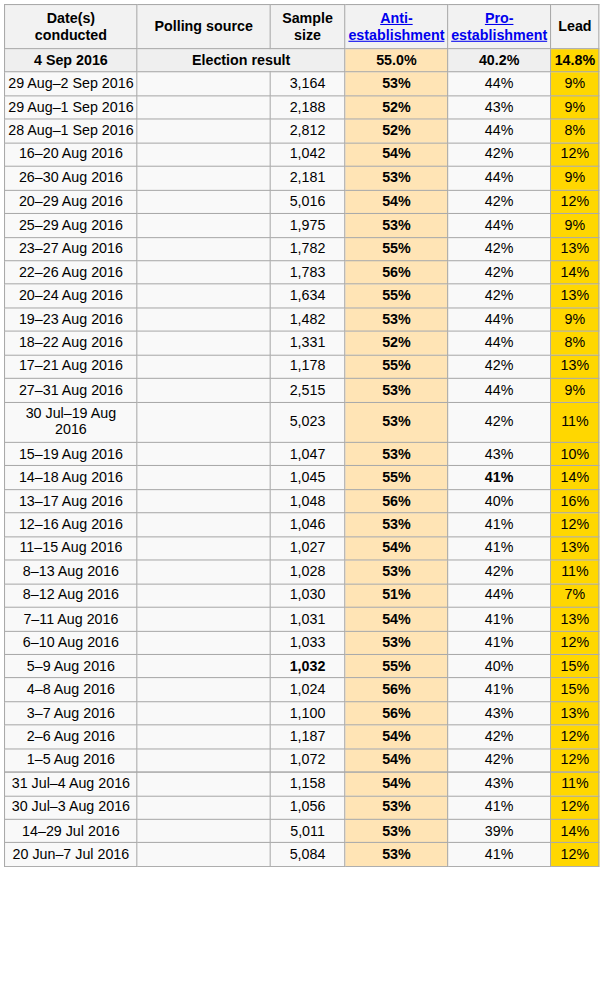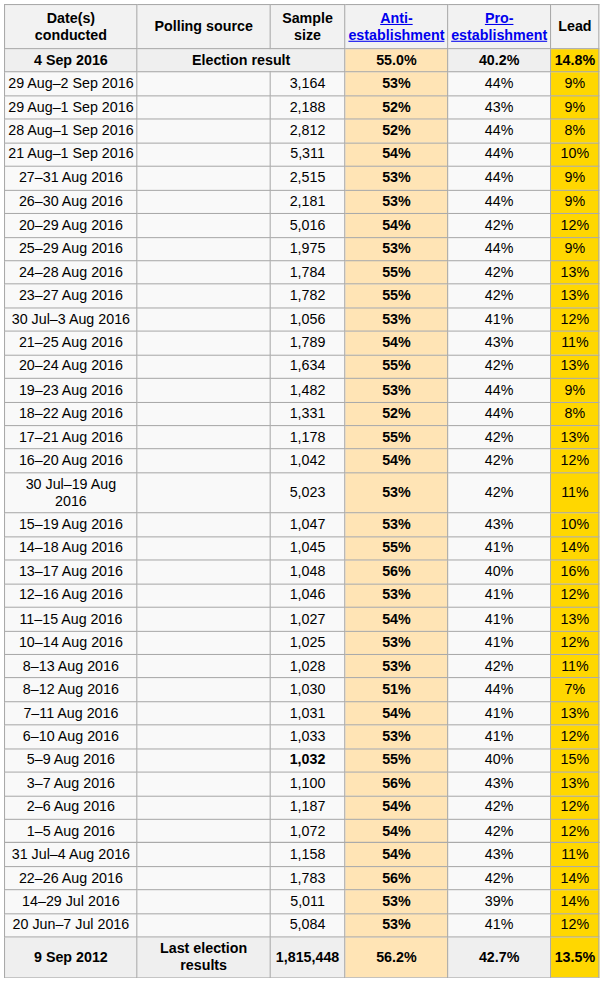 <table class="wikitable collapsible" style="text-align:center; font-size:85%; line-height:16px; margin-bottom:0">
 <tr style="height:42px; background:#e9e9e9;">
 <th style="width:120px;">Date(s)<br>conducted</th>
 <th style="width:120px;">Polling source</th>
 <th style="width:65px;">Sample size</th>
 <th style="width:90px;"><a href='#'>Anti-establishment</a></th>
 <th style="width:90px;"><a href='#'>Pro-establishment</a></th>
 <th style="width:40px;">Lead</th>
 </tr>
 <tr style="background:#EFEFEF; font-weight:bold;">
 <td><strong>4 Sep 2016</strong></td>
 <td colspan=2><strong>Election result</strong></td>
 <td style="background:Moccasin;"><strong>55.0%</strong></td>
 <td>40.2%</td>
 <td style="background:Gold; color:black;">14.8%</td>
 </tr>
 <tr>
 <td>29 Aug–2 Sep 2016</td>
 <td></td>
 <td>3,164</td>
 <td style="background:Moccasin;"><strong>53%</strong></td>
 <td>44%</td>
 <td style="background:Gold; color:black;">9%</td>
 </tr>
 <tr>
 <td>29 Aug–1 Sep 2016</td>
 <td></td>
 <td>2,188</td>
 <td style="background:Moccasin;"><strong>52%</strong></td>
 <td>43%</td>
 <td style="background:Gold; color:black;">9%</td>
 </tr>
 <tr>
 <td>28 Aug–1 Sep 2016</td>
 <td></td>
 <td>2,812</td>
 <td style="background:Moccasin;"><strong>52%</strong></td>
 <td>44%</td>
 <td style="background:Gold; color:black;">8%</td>
 </tr>
 <tr>
-<td>16–20 Aug 2016</td>
+<td>21 Aug–1 Sep 2016</td>
 <td></td>
-<td>1,042</td>
+<td>5,311</td>
 <td style="background:Moccasin;"><strong>54%</strong></td>
-<td>42%</td>
-<td style="background:Gold; color:black;">12%</td>
+<td>44%</td>
+<td style="background:Gold; color:black;">10%</td>
+</tr>
+<tr>
+<td>27–31 Aug 2016</td>
+<td></td>
+<td>2,515</td>
+<td style="background:Moccasin;"><strong>53%</strong></td>
+<td>44%</td>
+<td style="background:Gold; color:black;">9%</td>
 </tr>
 <tr>
 <td>26–30 Aug 2016</td>
 <td></td>
 <td>2,181</td>
 <td style="background:Moccasin;"><strong>53%</strong></td>
 <td>44%</td>
 <td style="background:Gold; color:black;">9%</td>
 </tr>
 <tr>
 <td>20–29 Aug 2016</td>
 <td></td>
 <td>5,016</td>
 <td style="background:Moccasin;"><strong>54%</strong></td>
 <td>42%</td>
 <td style="background:Gold; color:black;">12%</td>
 </tr>
 <tr>
 <td>25–29 Aug 2016</td>
 <td></td>
 <td>1,975</td>
 <td style="background:Moccasin;"><strong>53%</strong></td>
 <td>44%</td>
 <td style="background:Gold; color:black;">9%</td>
 </tr>
 <tr>
+<td>24–28 Aug 2016</td>
+<td></td>
+<td>1,784</td>
+<td style="background:Moccasin;"><strong>55%</strong></td>
+<td>42%</td>
+<td style="background:Gold; color:black;">13%</td>
+</tr>
+<tr>
 <td>23–27 Aug 2016</td>
 <td></td>
 <td>1,782</td>
 <td style="background:Moccasin;"><strong>55%</strong></td>
 <td>42%</td>
 <td style="background:Gold; color:black;">13%</td>
 </tr>
 <tr>
-<td>22–26 Aug 2016</td>
+<td>30 Jul–3 Aug 2016</td>
 <td></td>
-<td>1,783</td>
-<td style="background:Moccasin;"><strong>56%</strong></td>
-<td>42%</td>
-<td style="background:Gold; color:black;">14%</td>
+<td>1,056</td>
+<td style="background:Moccasin;"><strong>53%</strong></td>
+<td>41%</td>
+<td style="background:Gold; color:black;">12%</td>
+</tr>
+<tr>
+<td>21–25 Aug 2016</td>
+<td></td>
+<td>1,789</td>
+<td style="background:Moccasin;"><strong>54%</strong></td>
+<td>43%</td>
+<td style="background:Gold; color:black;">11%</td>
 </tr>
 <tr>
 <td>20–24 Aug 2016</td>
 <td></td>
 <td>1,634</td>
 <td style="background:Moccasin;"><strong>55%</strong></td>
 <td>42%</td>
 <td style="background:Gold; color:black;">13%</td>
 </tr>
 <tr>
 <td>19–23 Aug 2016</td>
 <td></td>
 <td>1,482</td>
 <td style="background:Moccasin;"><strong>53%</strong></td>
 <td>44%</td>
 <td style="background:Gold; color:black;">9%</td>
 </tr>
 <tr>
 <td>18–22 Aug 2016</td>
 <td></td>
 <td>1,331</td>
 <td style="background:Moccasin;"><strong>52%</strong></td>
 <td>44%</td>
 <td style="background:Gold; color:black;">8%</td>
 </tr>
 <tr>
 <td>17–21 Aug 2016</td>
 <td></td>
 <td>1,178</td>
 <td style="background:Moccasin;"><strong>55%</strong></td>
 <td>42%</td>
 <td style="background:Gold; color:black;">13%</td>
 </tr>
 <tr>
-<td>27–31 Aug 2016</td>
+<td>16–20 Aug 2016</td>
 <td></td>
-<td>2,515</td>
-<td style="background:Moccasin;"><strong>53%</strong></td>
-<td>44%</td>
-<td style="background:Gold; color:black;">9%</td>
+<td>1,042</td>
+<td style="background:Moccasin;"><strong>54%</strong></td>
+<td>42%</td>
+<td style="background:Gold; color:black;">12%</td>
 </tr>
 <tr>
 <td>30 Jul–19 Aug 2016</td>
 <td></td>
 <td>5,023</td>
 <td style="background:Moccasin;"><strong>53%</strong></td>
 <td>42%</td>
 <td style="background:Gold; color:black;">11%</td>
 </tr>
 <tr>
 <td>15–19 Aug 2016</td>
 <td></td>
 <td>1,047</td>
 <td style="background:Moccasin;"><strong>53%</strong></td>
 <td>43%</td>
 <td style="background:Gold; color:black;">10%</td>
 </tr>
 <tr>
 <td>14–18 Aug 2016</td>
 <td></td>
 <td>1,045</td>
 <td style="background:Moccasin;"><strong>55%</strong></td>
-<td><strong>41%</strong></td>
+<td>41%</td>
 <td style="background:Gold; color:black;">14%</td>
 </tr>
 <tr>
 <td>13–17 Aug 2016</td>
 <td></td>
 <td>1,048</td>
 <td style="background:Moccasin;"><strong>56%</strong></td>
 <td>40%</td>
 <td style="background:Gold; color:black;">16%</td>
 </tr>
 <tr>
 <td>12–16 Aug 2016</td>
 <td></td>
 <td>1,046</td>
 <td style="background:Moccasin;"><strong>53%</strong></td>
 <td>41%</td>
 <td style="background:Gold; color:black;">12%</td>
 </tr>
 <tr>
 <td>11–15 Aug 2016</td>
 <td></td>
 <td>1,027</td>
 <td style="background:Moccasin;"><strong>54%</strong></td>
 <td>41%</td>
 <td style="background:Gold; color:black;">13%</td>
+</tr>
+<tr>
+<td>10–14 Aug 2016</td>
+<td></td>
+<td>1,025</td>
+<td style="background:Moccasin;"><strong>53%</strong></td>
+<td>41%</td>
+<td style="background:Gold; color:black;">12%</td>
 </tr>
 <tr>
 <td>8–13 Aug 2016</td>
 <td></td>
 <td>1,028</td>
 <td style="background:Moccasin;"><strong>53%</strong></td>
 <td>42%</td>
 <td style="background:Gold; color:black;">11%</td>
 </tr>
 <tr>
 <td>8–12 Aug 2016</td>
 <td></td>
 <td>1,030</td>
 <td style="background:Moccasin;"><strong>51%</strong></td>
 <td>44%</td>
 <td style="background:Gold; color:black;">7%</td>
 </tr>
 <tr>
 <td>7–11 Aug 2016</td>
 <td></td>
 <td>1,031</td>
 <td style="background:Moccasin;"><strong>54%</strong></td>
 <td>41%</td>
 <td style="background:Gold; color:black;">13%</td>
 </tr>
 <tr>
 <td>6–10 Aug 2016</td>
 <td></td>
 <td>1,033</td>
 <td style="background:Moccasin;"><strong>53%</strong></td>
 <td>41%</td>
 <td style="background:Gold; color:black;">12%</td>
 </tr>
 <tr>
 <td>5–9 Aug 2016</td>
 <td></td>
 <td><strong>1,032</strong></td>
 <td style="background:Moccasin;"><strong>55%</strong></td>
 <td>40%</td>
 <td style="background:Gold; color:black;">15%</td>
 </tr>
 <tr>
-<td>4–8 Aug 2016</td>
-<td></td>
-<td>1,024</td>
-<td style="background:Moccasin;"><strong>56%</strong></td>
-<td>41%</td>
-<td style="background:Gold; color:black;">15%</td>
-</tr>
-<tr>
 <td>3–7 Aug 2016</td>
 <td></td>
 <td>1,100</td>
 <td style="background:Moccasin;"><strong>56%</strong></td>
 <td>43%</td>
 <td style="background:Gold; color:black;">13%</td>
 </tr>
 <tr>
 <td>2–6 Aug 2016</td>
 <td></td>
 <td>1,187</td>
 <td style="background:Moccasin;"><strong>54%</strong></td>
 <td>42%</td>
 <td style="background:Gold; color:black;">12%</td>
 </tr>
 <tr>
 <td>1–5 Aug 2016</td>
 <td></td>
 <td>1,072</td>
 <td style="background:Moccasin;"><strong>54%</strong></td>
 <td>42%</td>
 <td style="background:Gold; color:black;">12%</td>
 </tr>
 <tr>
 </tr>
 <tr>
 <td>31 Jul–4 Aug 2016</td>
 <td></td>
 <td>1,158</td>
 <td style="background:Moccasin;"><strong>54%</strong></td>
 <td>43%</td>
 <td style="background:Gold; color:black;">11%</td>
 </tr>
 <tr>
-<td>30 Jul–3 Aug 2016</td>
+<td>22–26 Aug 2016</td>
 <td></td>
-<td>1,056</td>
-<td style="background:Moccasin;"><strong>53%</strong></td>
-<td>41%</td>
-<td style="background:Gold; color:black;">12%</td>
+<td>1,783</td>
+<td style="background:Moccasin;"><strong>56%</strong></td>
+<td>42%</td>
+<td style="background:Gold; color:black;">14%</td>
 </tr>
 <tr>
 <td>14–29 Jul 2016</td>
 <td></td>
 <td>5,011</td>
 <td style="background:Moccasin;"><strong>53%</strong></td>
 <td>39%</td>
 <td style="background:Gold; color:black;">14%</td>
 </tr>
 <tr>
 <td>20 Jun–7 Jul 2016</td>
 <td></td>
 <td>5,084</td>
 <td style="background:Moccasin;"><strong>53%</strong></td>
 <td>41%</td>
 <td style="background:Gold; color:black;">12%</td>
 </tr>
+<tr style="background:#EFEFEF; font-weight:bold;">
+<td>9 Sep 2012</td>
+<td>Last election results</td>
+<td>1,815,448</td>
+<td style="background:Moccasin;">56.2%</td>
+<td>42.7%</td>
+<td style="background:Gold; color:black;">13.5%</td>
+</tr>
 </table>
